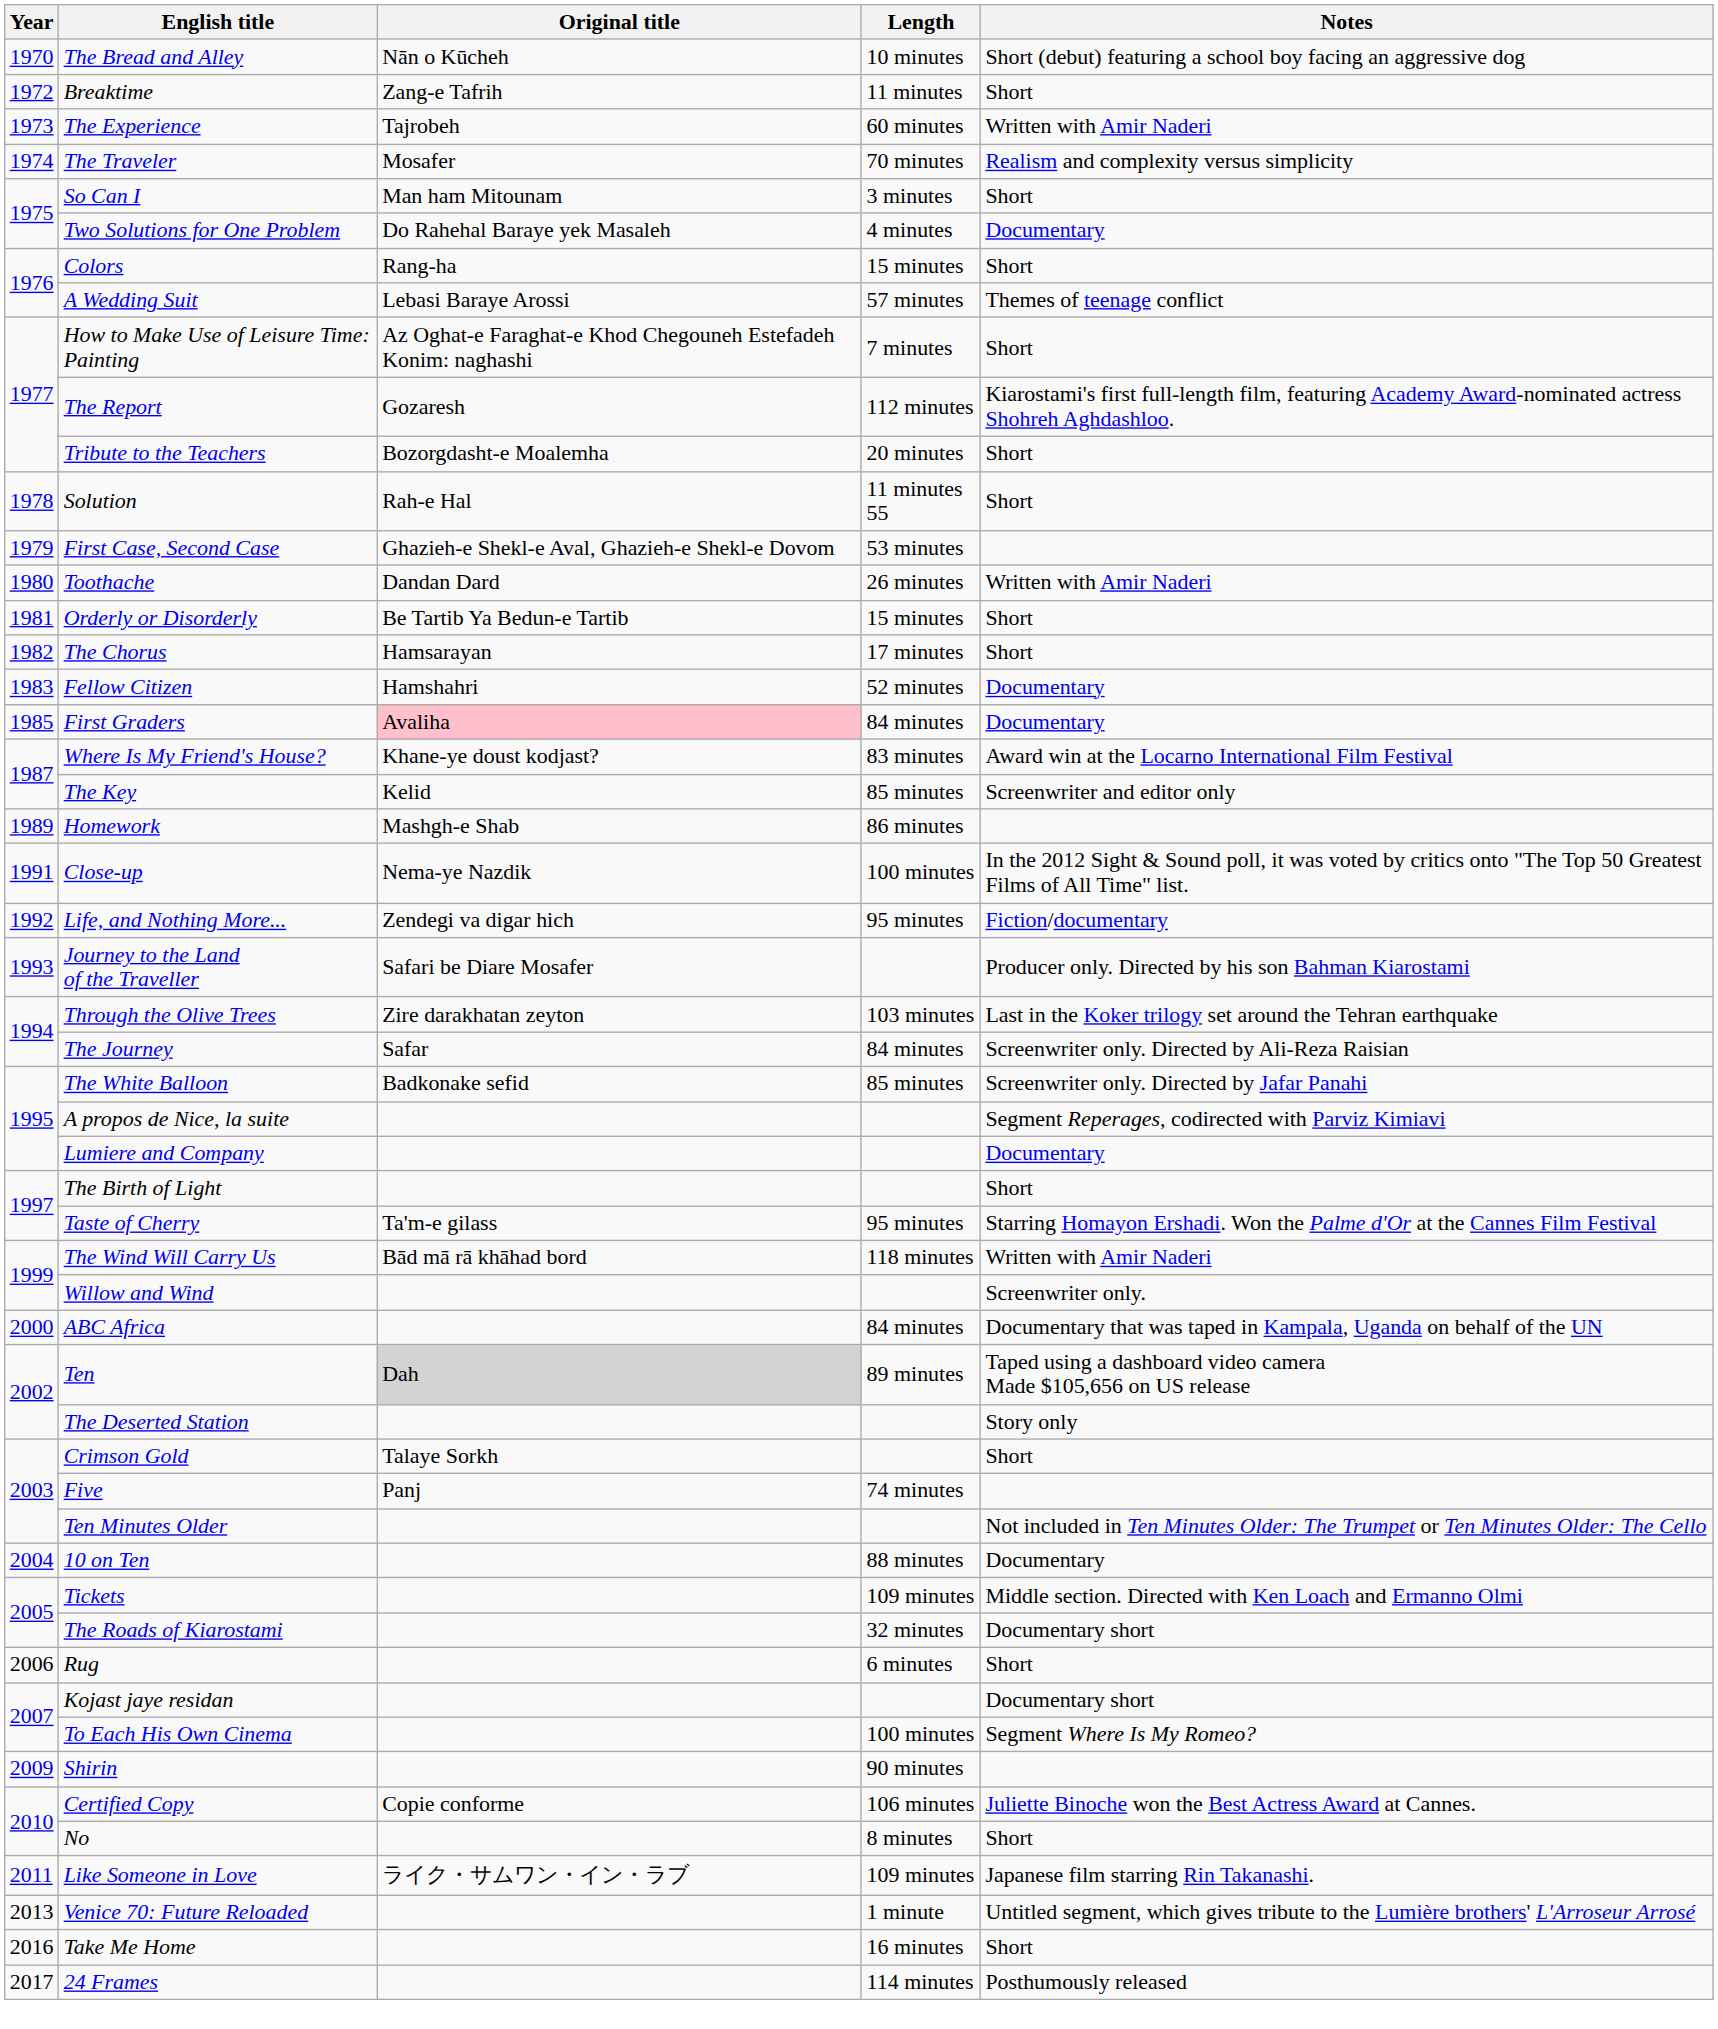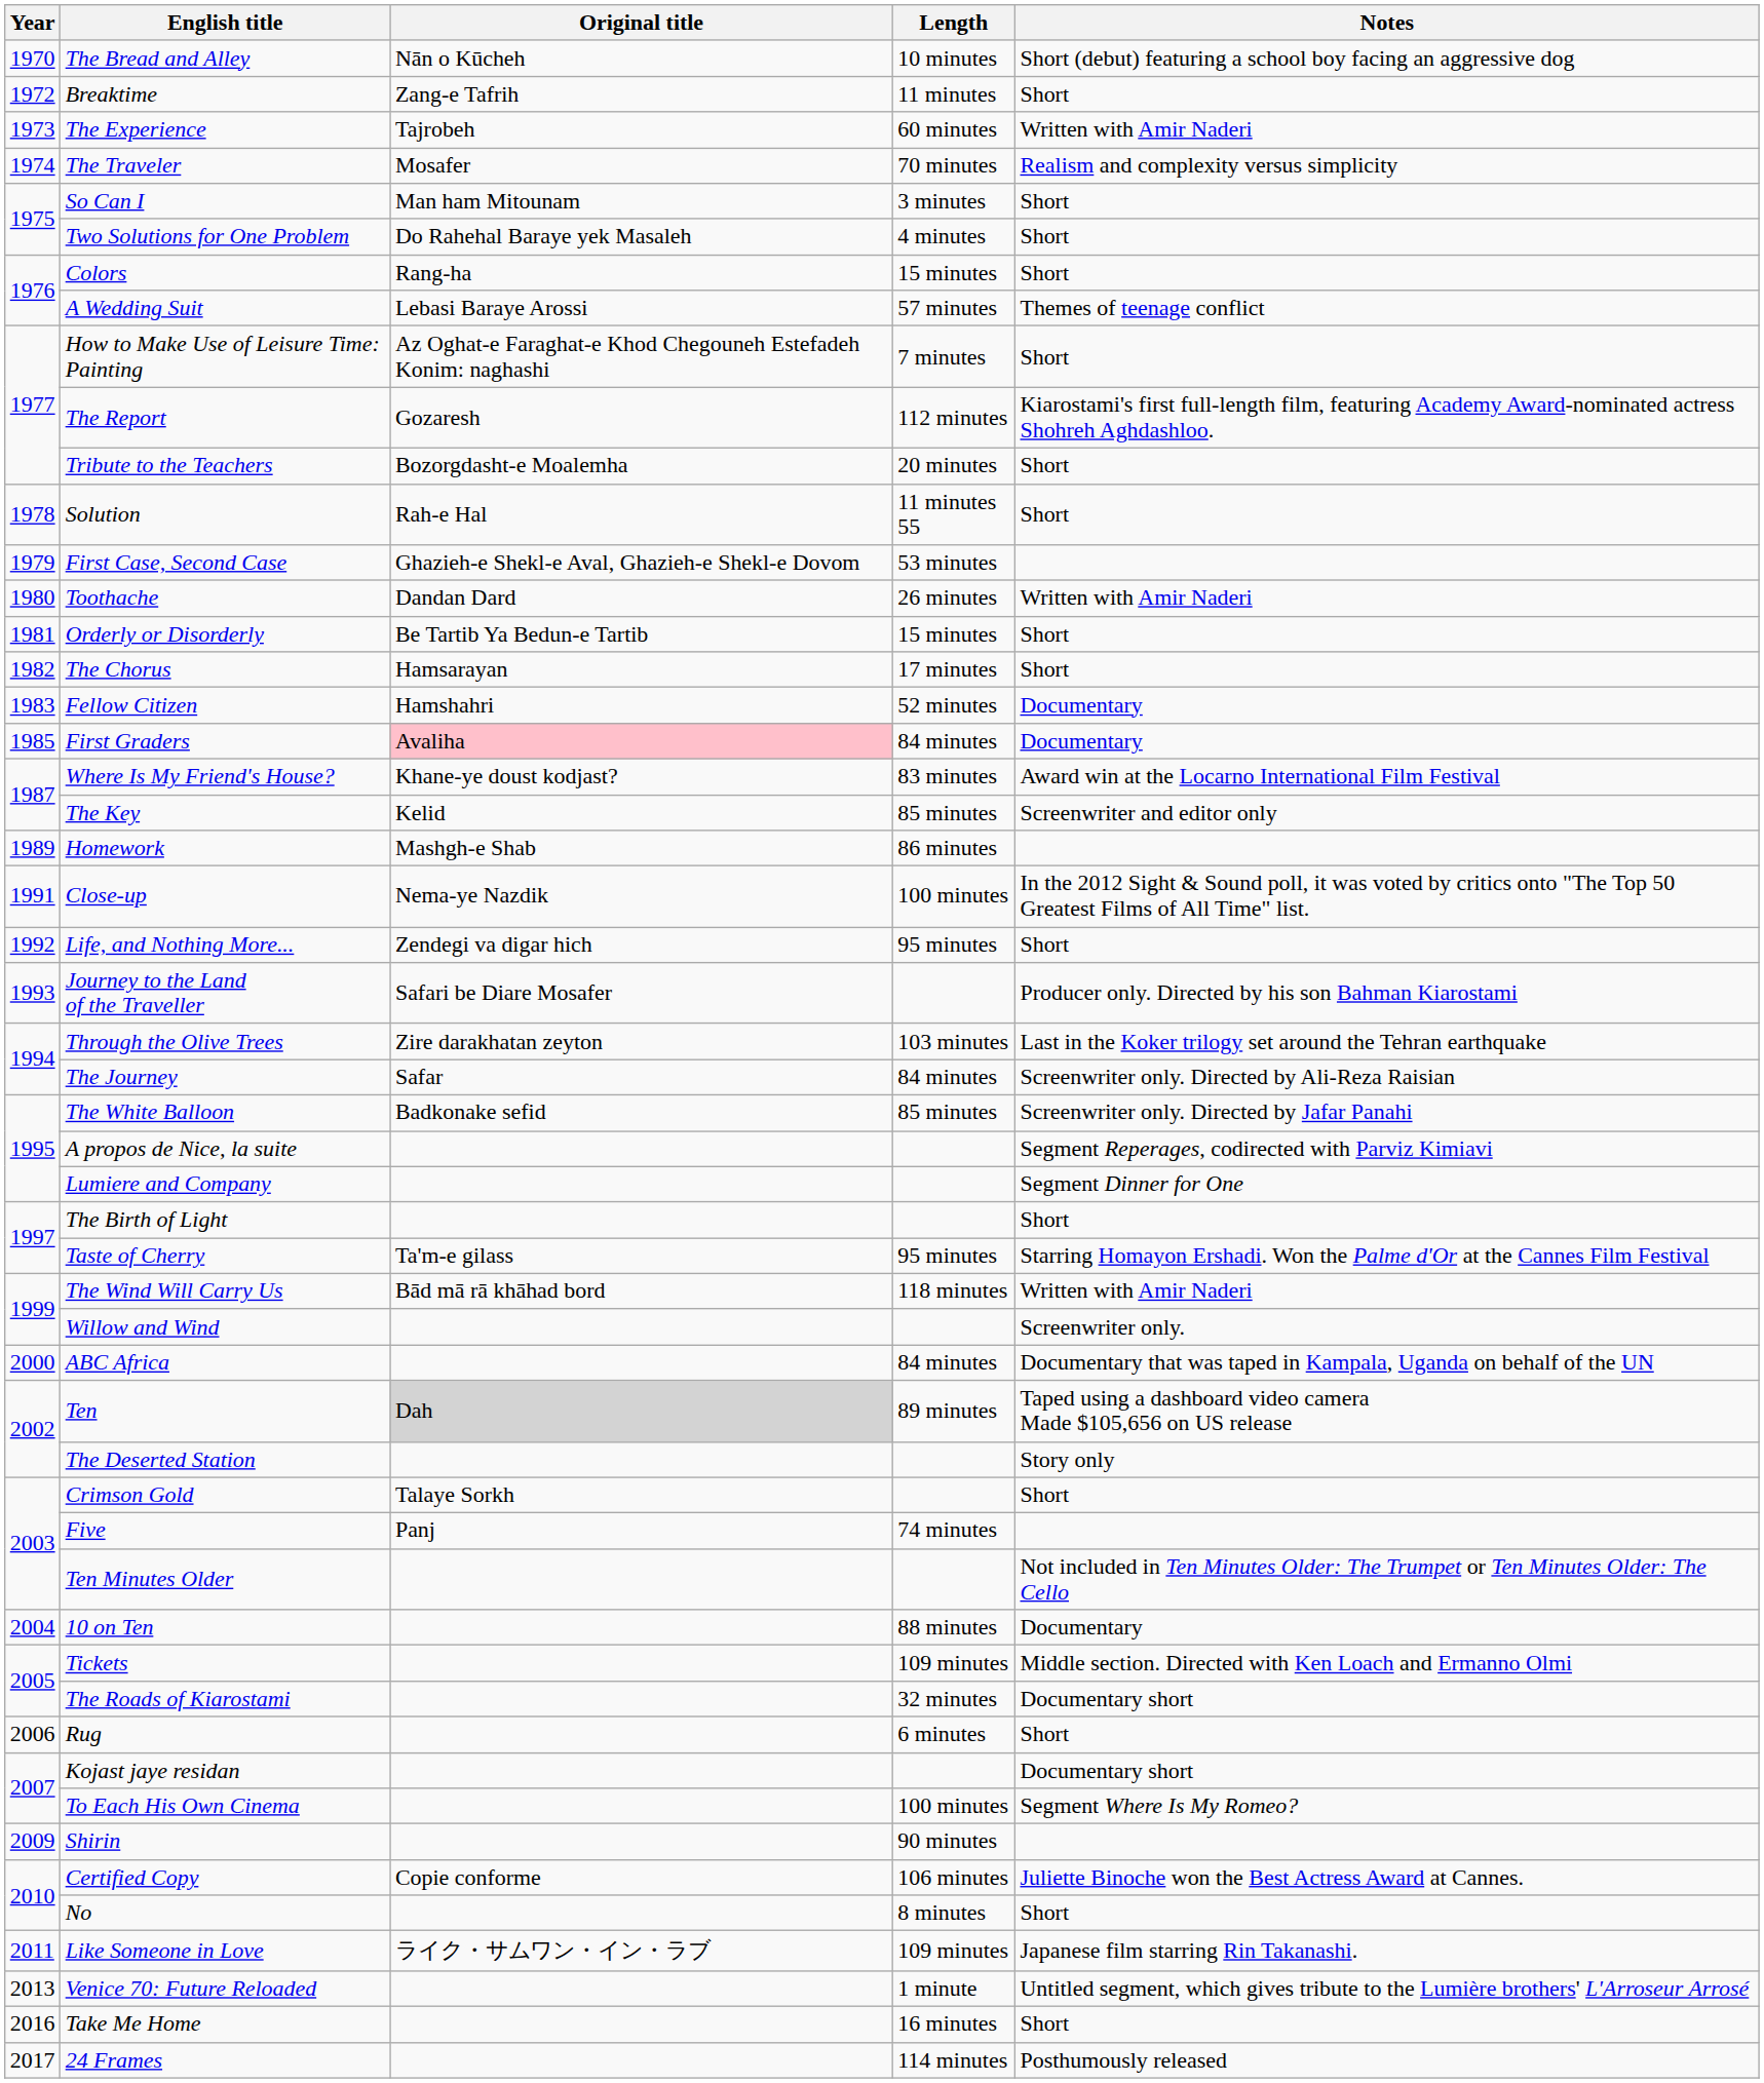 <table class="wikitable" align=center>
 <tr>
 <th>Year</th>
 <th>English title</th>
 <th>Original title</th>
 <th>Length</th>
 <th>Notes</th>
 </tr>
 <tr>
 <td><a href='#'>1970</a></td>
 <td><em><a href='#'>The Bread and Alley</a></em></td>
 <td>Nān o Kūcheh</td>
 <td>10 minutes</td>
 <td>Short (debut) featuring a school boy facing an aggressive dog</td>
 </tr>
 <tr>
 <td><a href='#'>1972</a></td>
 <td><em>Breaktime</em></td>
 <td>Zang-e Tafrih</td>
 <td>11 minutes</td>
 <td>Short</td>
 </tr>
 <tr>
 <td><a href='#'>1973</a></td>
 <td><em><a href='#'>The Experience</a></em></td>
 <td>Tajrobeh</td>
 <td>60 minutes</td>
 <td>Written with <a href='#'>Amir Naderi</a></td>
 </tr>
 <tr>
 <td><a href='#'>1974</a></td>
 <td><em><a href='#'>The Traveler</a></em></td>
 <td>Mosafer</td>
 <td>70 minutes</td>
 <td><a href='#'>Realism</a> and complexity versus simplicity</td>
 </tr>
 <tr>
 <td rowspan="2"><a href='#'>1975</a></td>
 <td><em><a href='#'>So Can I</a></em></td>
 <td>Man ham Mitounam</td>
 <td>3 minutes</td>
 <td>Short</td>
 </tr>
 <tr>
 <td><em><a href='#'>Two Solutions for One Problem</a></em></td>
 <td>Do Rahehal Baraye yek Masaleh</td>
 <td>4 minutes</td>
-<td><a href='#'>Documentary</a></td>
+<td>Short</td>
 </tr>
 <tr>
 <td rowspan="2"><a href='#'>1976</a></td>
 <td><em><a href='#'>Colors</a></em></td>
 <td>Rang-ha</td>
 <td>15 minutes</td>
 <td>Short</td>
 </tr>
 <tr>
 <td><em><a href='#'>A Wedding Suit</a></em></td>
 <td>Lebasi Baraye Arossi</td>
 <td>57 minutes</td>
 <td>Themes of <a href='#'>teenage</a> conflict</td>
 </tr>
 <tr>
 <td rowspan="3"><a href='#'>1977</a></td>
 <td><em>How to Make Use of Leisure Time: Painting</em></td>
 <td>Az Oghat-e Faraghat-e Khod Chegouneh Estefadeh Konim: naghashi</td>
 <td>7 minutes</td>
 <td>Short</td>
 </tr>
 <tr>
 <td><em><a href='#'>The Report</a></em></td>
 <td>Gozaresh</td>
 <td>112 minutes</td>
 <td>Kiarostami's first full-length film, featuring <a href='#'>Academy Award</a>-nominated actress <a href='#'>Shohreh Aghdashloo</a>.</td>
 </tr>
 <tr>
 <td><em><a href='#'>Tribute to the Teachers</a></em></td>
 <td>Bozorgdasht-e Moalemha</td>
 <td>20 minutes</td>
 <td>Short</td>
 </tr>
 <tr>
 <td><a href='#'>1978</a></td>
 <td><em>Solution</em></td>
 <td>Rah-e Hal</td>
 <td>11 minutes 55</td>
 <td>Short</td>
 </tr>
 <tr>
 <td><a href='#'>1979</a></td>
 <td><em><a href='#'>First Case, Second Case</a></em></td>
 <td>Ghazieh-e Shekl-e Aval, Ghazieh-e Shekl-e Dovom</td>
 <td>53 minutes</td>
 <td></td>
 </tr>
 <tr>
 <td><a href='#'>1980</a></td>
 <td><em><a href='#'>Toothache</a></em></td>
 <td>Dandan Dard</td>
 <td>26 minutes</td>
 <td>Written with <a href='#'>Amir Naderi</a></td>
 </tr>
 <tr>
 <td><a href='#'>1981</a></td>
 <td><em><a href='#'>Orderly or Disorderly</a></em></td>
 <td>Be Tartib Ya Bedun-e Tartib</td>
 <td>15 minutes</td>
 <td>Short</td>
 </tr>
 <tr>
 <td><a href='#'>1982</a></td>
 <td><em><a href='#'>The Chorus</a></em></td>
 <td>Hamsarayan</td>
 <td>17 minutes</td>
 <td>Short</td>
 </tr>
 <tr>
 <td><a href='#'>1983</a></td>
 <td><em><a href='#'>Fellow Citizen</a></em></td>
 <td>Hamshahri</td>
 <td>52 minutes</td>
 <td><a href='#'>Documentary</a></td>
 </tr>
 <tr>
 <td><a href='#'>1985</a></td>
 <td><em><a href='#'>First Graders</a></em></td>
 <td style="background: pink;">Avaliha</td>
 <td>84 minutes</td>
 <td><a href='#'>Documentary</a></td>
 </tr>
 <tr>
 <td rowspan="2"><a href='#'>1987</a></td>
 <td><em><a href='#'>Where Is My Friend's House?</a></em></td>
 <td>Khane-ye doust kodjast?</td>
 <td>83 minutes</td>
 <td>Award win at the <a href='#'>Locarno International Film Festival</a></td>
 </tr>
 <tr>
 <td><em><a href='#'>The Key</a></em></td>
 <td>Kelid</td>
 <td>85 minutes</td>
 <td>Screenwriter and editor only</td>
 </tr>
 <tr>
 <td><a href='#'>1989</a></td>
 <td><em><a href='#'>Homework</a></em></td>
 <td>Mashgh-e Shab</td>
 <td>86 minutes</td>
 <td></td>
 </tr>
 <tr>
 <td><a href='#'>1991</a></td>
 <td><em><a href='#'>Close-up</a></em></td>
 <td>Nema-ye Nazdik</td>
 <td>100 minutes</td>
 <td>In the 2012 Sight & Sound poll, it was voted by critics onto "The Top 50 Greatest Films of All Time" list.</td>
 </tr>
 <tr>
 <td><a href='#'>1992</a></td>
 <td><em><a href='#'>Life, and Nothing More...</a></em></td>
 <td>Zendegi va digar hich</td>
 <td>95 minutes</td>
-<td><a href='#'>Fiction</a>/<a href='#'>documentary</a></td>
+<td>Short</td>
 </tr>
 <tr>
 <td><a href='#'>1993</a></td>
 <td><em><a href='#'>Journey to the Land<br> of the Traveller</a></em></td>
 <td>Safari be Diare Mosafer</td>
 <td></td>
 <td>Producer only. Directed by his son <a href='#'>Bahman Kiarostami</a></td>
 </tr>
 <tr>
 <td rowspan="2"><a href='#'>1994</a></td>
 <td><em><a href='#'>Through the Olive Trees</a></em></td>
 <td>Zire darakhatan zeyton</td>
 <td>103 minutes</td>
 <td>Last in the <a href='#'>Koker trilogy</a> set around the Tehran earthquake</td>
 </tr>
 <tr>
 <td><em><a href='#'>The Journey</a></em></td>
 <td>Safar</td>
 <td>84 minutes</td>
 <td>Screenwriter only. Directed by Ali-Reza Raisian</td>
 </tr>
 <tr>
 <td rowspan="3"><a href='#'>1995</a></td>
 <td><em><a href='#'>The White Balloon</a></em></td>
 <td>Badkonake sefid</td>
 <td>85 minutes</td>
 <td>Screenwriter only. Directed by <a href='#'>Jafar Panahi</a></td>
 </tr>
 <tr>
 <td><em>A propos de Nice, la suite</em></td>
 <td></td>
 <td></td>
 <td>Segment <em>Reperages</em>, codirected with <a href='#'>Parviz Kimiavi</a></td>
 </tr>
 <tr>
 <td><em><a href='#'>Lumiere and Company</a></em></td>
 <td></td>
 <td></td>
-<td><a href='#'>Documentary</a></td>
+<td>Segment <em>Dinner for One</em></td>
 </tr>
 <tr>
 <td rowspan="2"><a href='#'>1997</a></td>
 <td><em>The Birth of Light</em></td>
 <td></td>
 <td></td>
 <td>Short</td>
 </tr>
 <tr>
 <td><em><a href='#'>Taste of Cherry</a></em></td>
 <td>Ta'm-e gilass</td>
 <td>95 minutes</td>
 <td>Starring <a href='#'>Homayon Ershadi</a>. Won the <em><a href='#'>Palme d'Or</a></em> at the <a href='#'>Cannes Film Festival</a></td>
 </tr>
 <tr>
 <td rowspan="2"><a href='#'>1999</a></td>
 <td><em><a href='#'>The Wind Will Carry Us</a></em></td>
 <td>Bād mā rā khāhad bord</td>
 <td>118 minutes</td>
 <td>Written with <a href='#'>Amir Naderi</a></td>
 </tr>
 <tr>
 <td><em><a href='#'>Willow and Wind</a></em></td>
 <td></td>
 <td></td>
 <td>Screenwriter only.</td>
 </tr>
 <tr>
 <td><a href='#'>2000</a></td>
 <td><em><a href='#'>ABC Africa</a></em></td>
 <td></td>
 <td>84 minutes</td>
 <td>Documentary that was taped in <a href='#'>Kampala</a>, <a href='#'>Uganda</a> on behalf of the <a href='#'>UN</a></td>
 </tr>
 <tr>
 <td rowspan="2"><a href='#'>2002</a></td>
 <td><em><a href='#'>Ten</a></em></td>
 <td style="background: lightgrey;">Dah</td>
 <td>89 minutes</td>
 <td>Taped using a dashboard video camera<br>Made $105,656 on US release</td>
 </tr>
 <tr>
 <td><em><a href='#'>The Deserted Station</a></em></td>
 <td></td>
 <td></td>
 <td>Story only</td>
 </tr>
 <tr>
 <td rowspan="3"><a href='#'>2003</a></td>
 <td><em><a href='#'>Crimson Gold</a></em></td>
 <td>Talaye Sorkh</td>
 <td></td>
 <td>Short</td>
 </tr>
 <tr>
 <td><em><a href='#'>Five</a></em></td>
 <td>Panj</td>
 <td>74 minutes</td>
 <td></td>
 </tr>
 <tr>
 <td><em><a href='#'>Ten Minutes Older</a></em></td>
 <td></td>
 <td></td>
 <td>Not included in <em><a href='#'>Ten Minutes Older: The Trumpet</a></em> or <em><a href='#'>Ten Minutes Older: The Cello</a></em></td>
 </tr>
 <tr>
 <td><a href='#'>2004</a></td>
 <td><em><a href='#'>10 on Ten</a></em></td>
 <td></td>
 <td>88 minutes</td>
 <td>Documentary</td>
 </tr>
 <tr>
 <td rowspan="2"><a href='#'>2005</a></td>
 <td><em><a href='#'>Tickets</a></em></td>
 <td></td>
 <td>109 minutes</td>
 <td>Middle section. Directed with <a href='#'>Ken Loach</a> and <a href='#'>Ermanno Olmi</a></td>
 </tr>
 <tr>
 <td><em><a href='#'>The Roads of Kiarostami</a></em></td>
 <td></td>
 <td>32 minutes</td>
 <td>Documentary short</td>
 </tr>
 <tr>
 <td>2006</td>
 <td><em>Rug</em></td>
 <td></td>
 <td>6 minutes</td>
 <td>Short</td>
 </tr>
 <tr>
 <td rowspan="2"><a href='#'>2007</a></td>
 <td><em>Kojast jaye residan</em></td>
 <td></td>
 <td></td>
 <td>Documentary short</td>
 </tr>
 <tr>
 <td><em><a href='#'>To Each His Own Cinema</a></em></td>
 <td></td>
 <td>100 minutes</td>
 <td>Segment <em>Where Is My Romeo?</em></td>
 </tr>
 <tr>
 <td><a href='#'>2009</a></td>
 <td><em><a href='#'>Shirin</a></em></td>
 <td></td>
 <td>90 minutes</td>
 <td></td>
 </tr>
 <tr>
 <td rowspan="2"><a href='#'>2010</a></td>
 <td><em><a href='#'>Certified Copy</a></em></td>
 <td>Copie conforme</td>
 <td>106 minutes</td>
 <td><a href='#'>Juliette Binoche</a> won the <a href='#'>Best Actress Award</a> at Cannes.</td>
 </tr>
 <tr>
 <td><em>No</em></td>
 <td></td>
 <td>8 minutes</td>
 <td>Short</td>
 </tr>
 <tr>
 <td><a href='#'>2011</a></td>
 <td><em><a href='#'>Like Someone in Love</a></em></td>
 <td>ライク・サムワン・イン・ラブ</td>
 <td>109 minutes</td>
 <td>Japanese film starring <a href='#'>Rin Takanashi</a>.</td>
 </tr>
 <tr>
 <td>2013</td>
 <td><em><a href='#'>Venice 70: Future Reloaded</a></em></td>
 <td></td>
 <td>1 minute</td>
 <td>Untitled segment, which gives tribute to the <a href='#'>Lumière brothers</a>' <em><a href='#'>L'Arroseur Arrosé</a></em></td>
 </tr>
 <tr>
 <td>2016</td>
 <td><em>Take Me Home</em></td>
 <td></td>
 <td>16 minutes</td>
 <td>Short</td>
 </tr>
 <tr>
 <td>2017</td>
 <td><em><a href='#'>24 Frames</a></em></td>
 <td></td>
 <td>114 minutes</td>
 <td>Posthumously released</td>
 </tr>
 </table>
